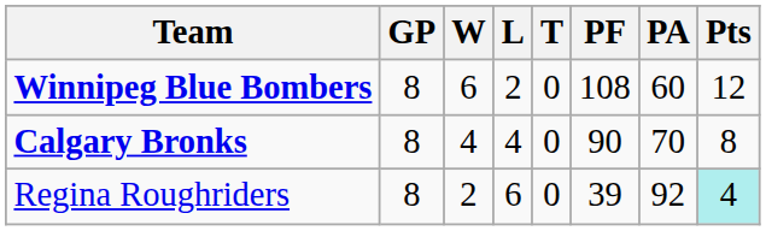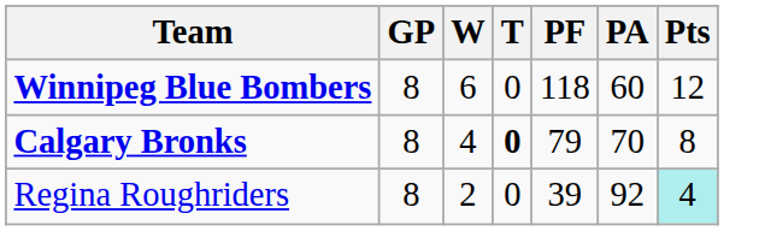 <table class="wikitable">
 <tr>
 <th>Team</th>
 <th>GP</th>
 <th>W</th>
-<th>L</th>
 <th>T</th>
 <th>PF</th>
 <th>PA</th>
 <th>Pts</th>
 </tr>
 <tr align="center">
 <td align="left"><strong><a href='#'>Winnipeg Blue Bombers</a></strong></td>
 <td>8</td>
 <td>6</td>
-<td>2</td>
 <td>0</td>
-<td>108</td>
+<td>118</td>
 <td>60</td>
 <td>12</td>
 </tr>
 <tr align="center">
 <td align="left"><strong><a href='#'>Calgary Bronks</a></strong></td>
 <td>8</td>
 <td>4</td>
-<td>4</td>
-<td>0</td>
-<td>90</td>
+<td><strong>0</strong></td>
+<td>79</td>
 <td>70</td>
 <td>8</td>
 </tr>
 <tr align="center">
 <td align="left"><a href='#'>Regina Roughriders</a></td>
 <td>8</td>
 <td>2</td>
-<td>6</td>
 <td>0</td>
 <td>39</td>
 <td>92</td>
 <td style="background: paleturquoise;">4</td>
 </tr>
 </table>
